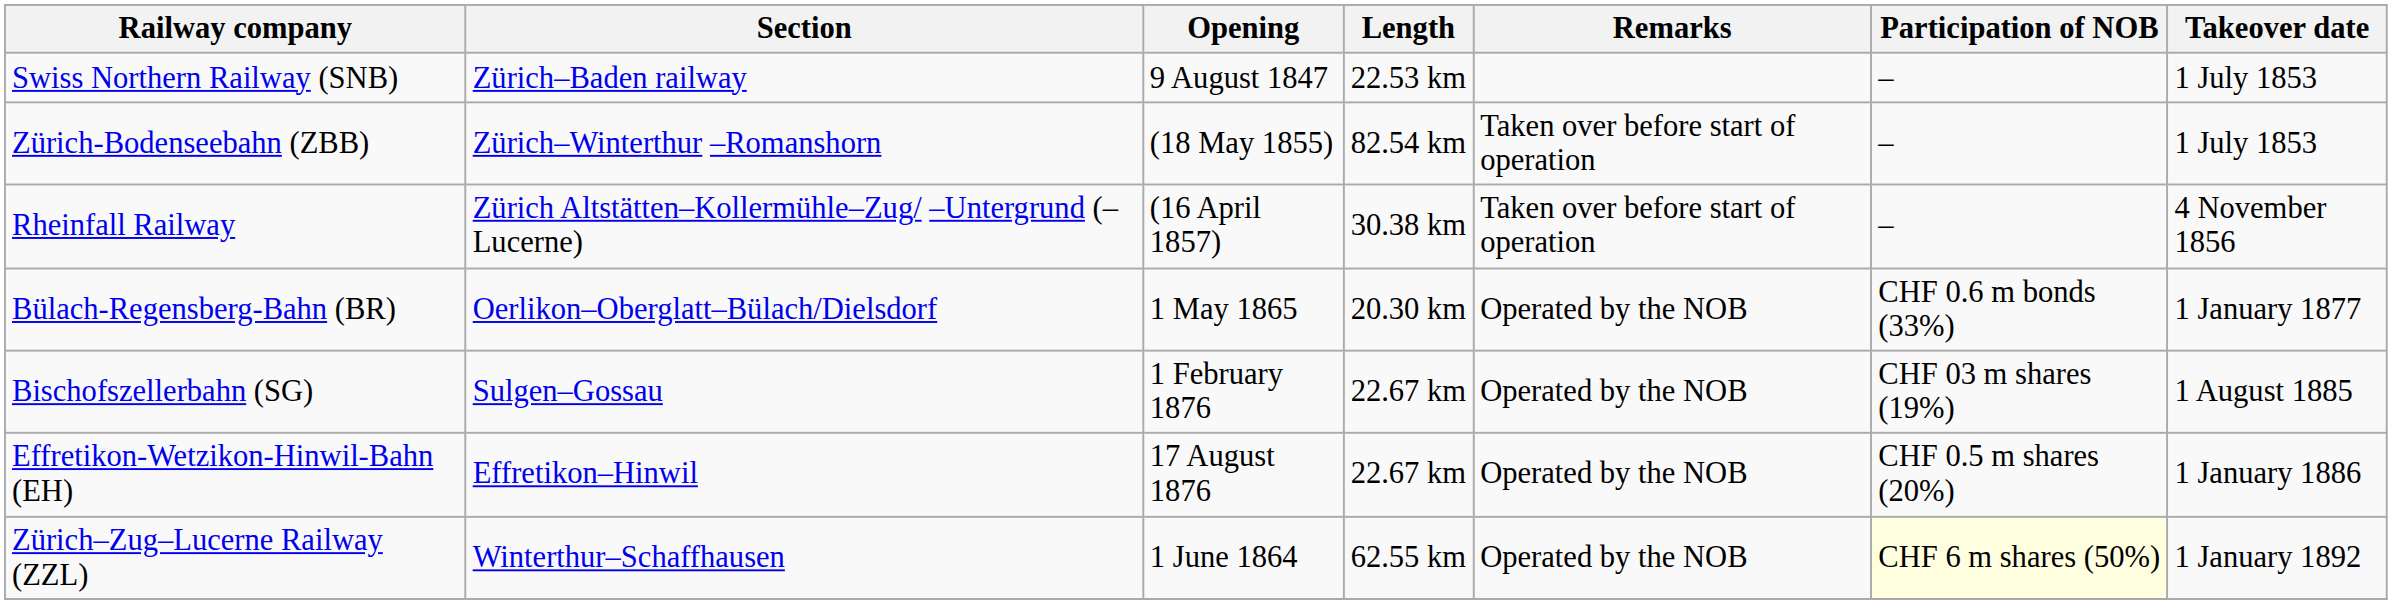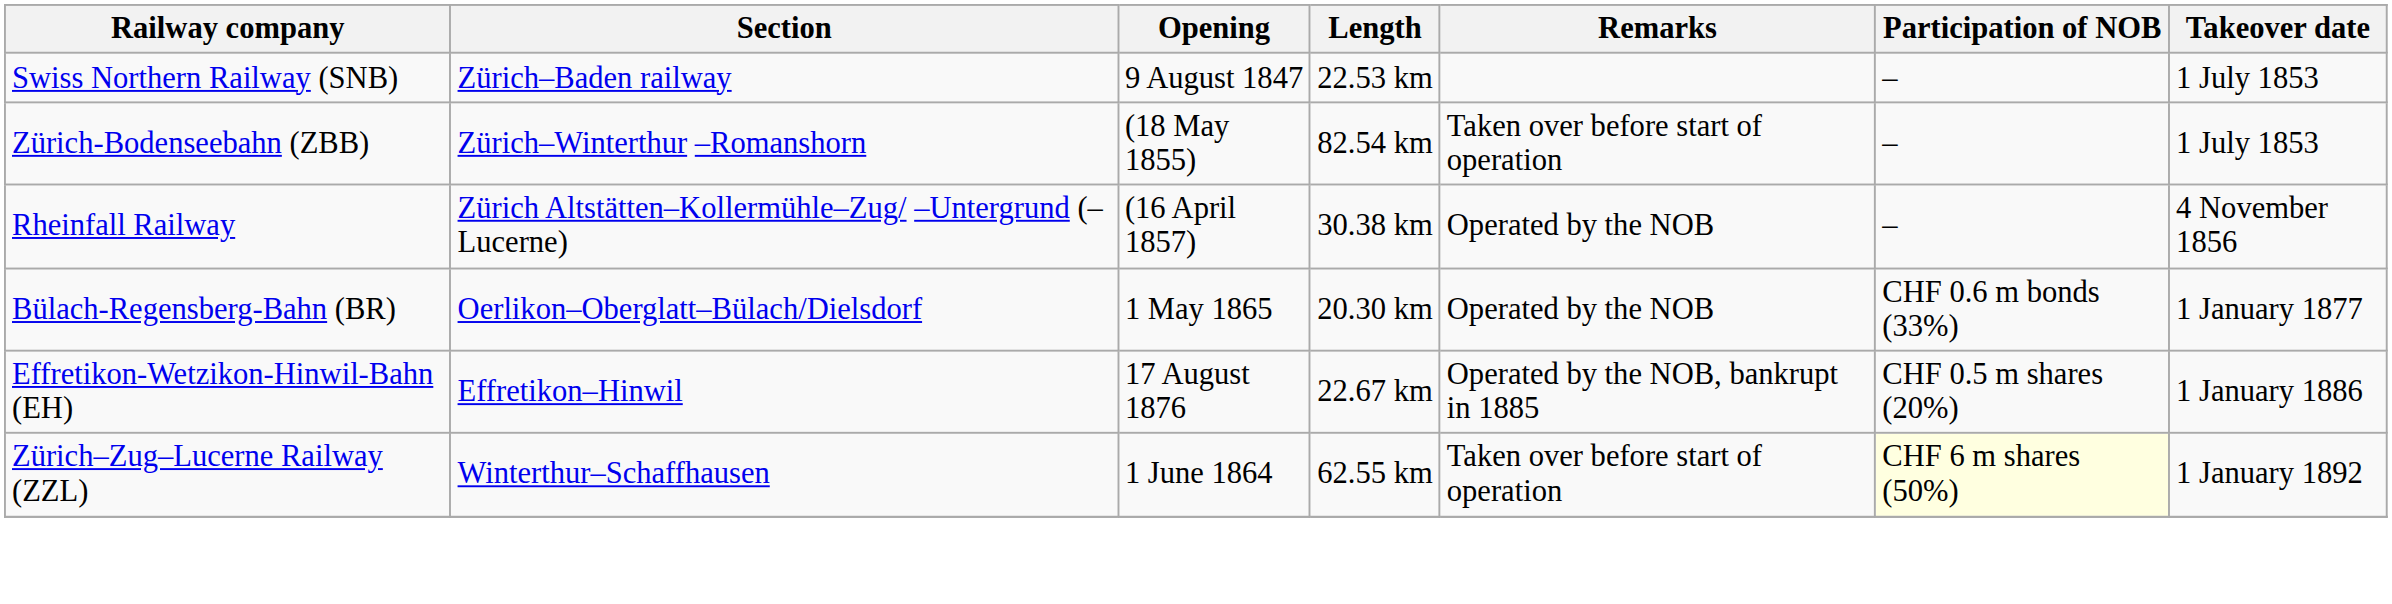 <table class="wikitable">
 <tr>
 <th>Railway company</th>
 <th>Section</th>
 <th>Opening</th>
 <th>Length</th>
 <th>Remarks</th>
 <th>Participation of NOB</th>
 <th>Takeover date</th>
 </tr>
 <tr>
 <td><a href='#'>Swiss Northern Railway</a> (SNB)</td>
 <td><a href='#'>Zürich–Baden railway</a></td>
 <td>9 August 1847</td>
 <td>22.53 km</td>
 <td></td>
 <td>–</td>
 <td>1 July 1853</td>
 </tr>
 <tr>
 <td><a href='#'>Zürich-Bodenseebahn</a> (ZBB)</td>
 <td><a href='#'>Zürich–Winterthur</a> <a href='#'>–Romanshorn</a></td>
 <td>(18 May 1855)</td>
 <td>82.54 km</td>
 <td>Taken over before start of operation</td>
 <td>–</td>
 <td>1 July 1853</td>
 </tr>
 <tr>
 <td><a href='#'>Rheinfall Railway</a></td>
 <td><a href='#'>Zürich Altstätten–Kollermühle–Zug/</a> <a href='#'>–Untergrund</a> (–Lucerne)</td>
 <td>(16 April 1857)</td>
 <td>30.38 km</td>
-<td>Taken over before start of operation</td>
+<td>Operated by the NOB</td>
 <td>–</td>
 <td>4 November 1856</td>
 </tr>
 <tr>
 <td><a href='#'>Bülach-Regensberg-Bahn</a> (BR)</td>
 <td><a href='#'>Oerlikon–Oberglatt–Bülach/Dielsdorf</a></td>
 <td>1 May 1865</td>
 <td>20.30 km</td>
 <td>Operated by the NOB</td>
 <td>CHF 0.6 m bonds (33%)</td>
 <td>1 January 1877</td>
 </tr>
 <tr>
-<td><a href='#'>Bischofszellerbahn</a> (SG)</td>
-<td><a href='#'>Sulgen–Gossau</a></td>
-<td>1 February 1876</td>
-<td>22.67 km</td>
-<td>Operated by the NOB</td>
-<td>CHF 03 m shares (19%)</td>
-<td>1 August 1885</td>
-</tr>
-<tr>
 <td><a href='#'>Effretikon-Wetzikon-Hinwil-Bahn</a> (EH)</td>
 <td><a href='#'>Effretikon–Hinwil</a></td>
 <td>17 August 1876</td>
 <td>22.67 km</td>
-<td>Operated by the NOB</td>
+<td>Operated by the NOB, bankrupt in 1885</td>
 <td>CHF 0.5 m shares (20%)</td>
 <td>1 January 1886</td>
 </tr>
 <tr>
 <td><a href='#'>Zürich–Zug–Lucerne Railway</a> (ZZL)</td>
 <td><a href='#'>Winterthur–Schaffhausen</a></td>
 <td>1 June 1864</td>
 <td>62.55 km</td>
-<td>Operated by the NOB</td>
+<td>Taken over before start of operation</td>
 <td style="background: lightyellow;">CHF 6 m shares (50%)</td>
 <td>1 January 1892</td>
 </tr>
 <tr>
 </tr>
 </table>
